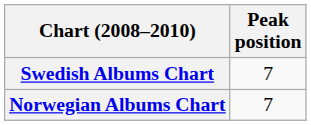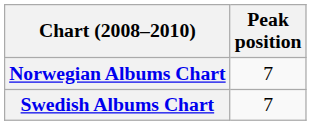 <table class="wikitable sortable plainrowheaders">
 <tr>
 <th>Chart (2008–2010)</th>
 <th>Peak <br> position</th>
 </tr>
 <tr>
+<th scope="row"><a href='#'>Norwegian Albums Chart</a></th>
+<td style="text-align:center;">7</td>
+</tr>
+<tr>
 <th scope="row"><a href='#'>Swedish Albums Chart</a></th>
 <td style="text-align:center;">7</td>
 </tr>
-<tr>
-<th scope="row"><a href='#'>Norwegian Albums Chart</a></th>
-<td style="text-align:center;">7</td>
-</tr>
 </table>
